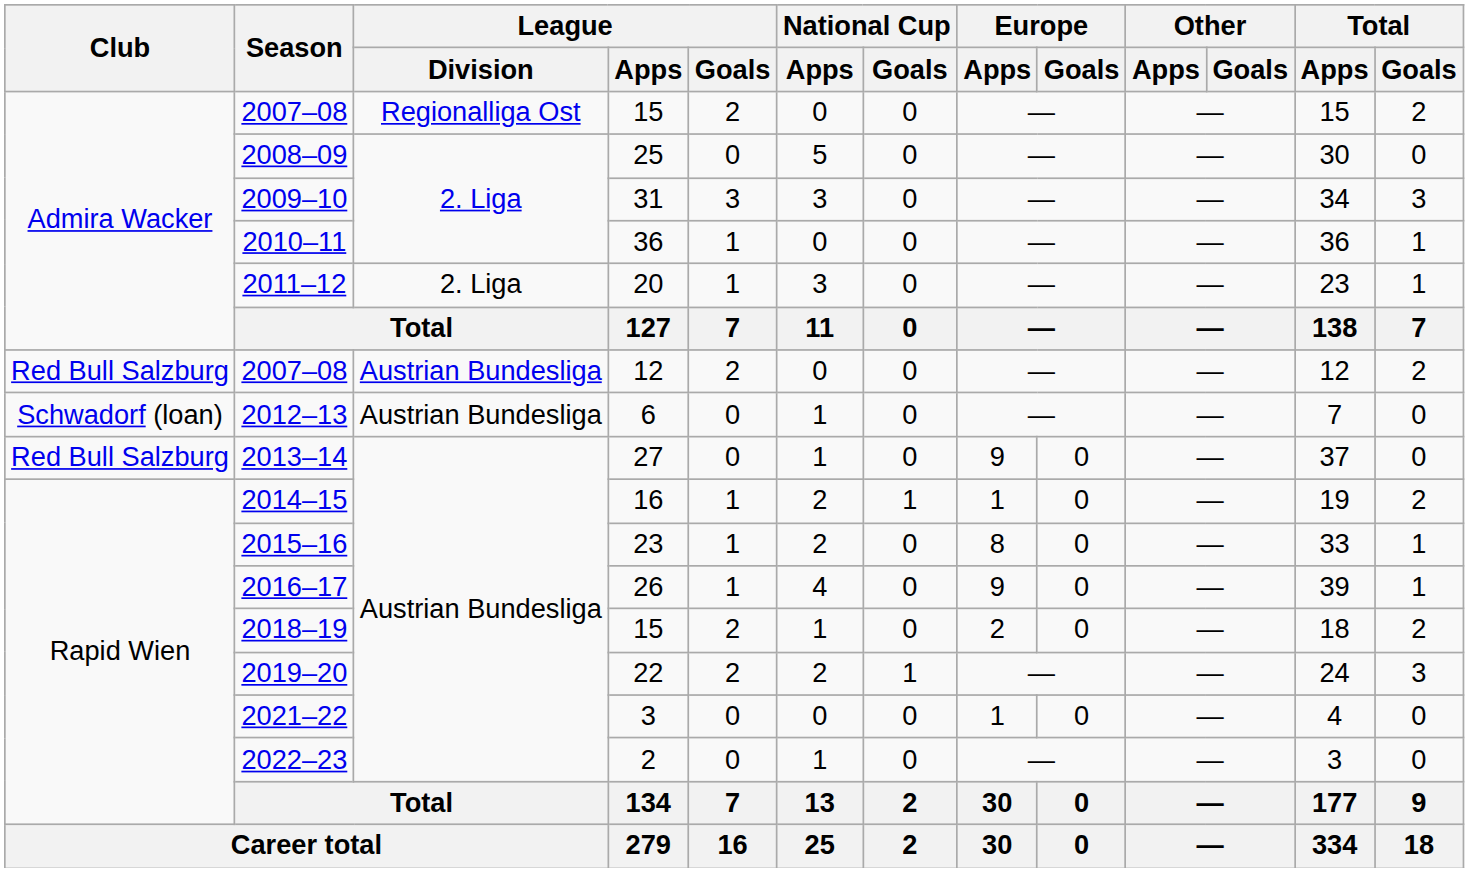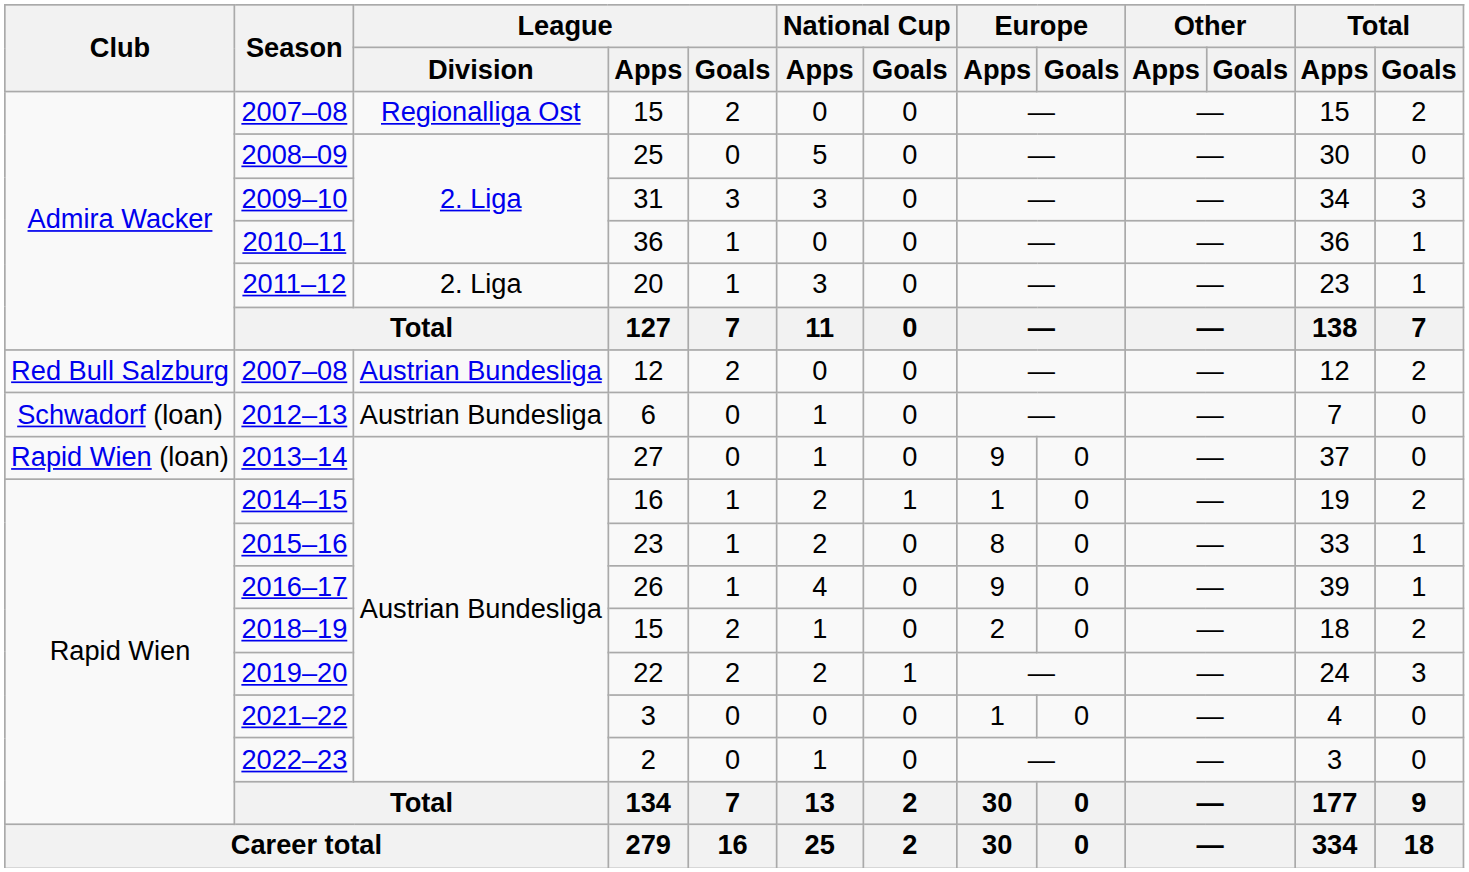 <table class="wikitable" style="text-align:center">
 <tr>
 <th rowspan="2">Club</th>
 <th rowspan="2">Season</th>
 <th colspan="3">League</th>
 <th colspan="2">National Cup</th>
 <th colspan="2">Europe</th>
 <th colspan="2">Other</th>
 <th colspan="2">Total</th>
 </tr>
 <tr>
 <th>Division</th>
 <th>Apps</th>
 <th>Goals</th>
 <th>Apps</th>
 <th>Goals</th>
 <th>Apps</th>
 <th>Goals</th>
 <th>Apps</th>
 <th>Goals</th>
 <th>Apps</th>
 <th>Goals</th>
 </tr>
 <tr>
 <td rowspan="6"><a href='#'>Admira Wacker</a></td>
 <td><a href='#'>2007–08</a></td>
 <td><a href='#'>Regionalliga Ost</a></td>
 <td>15</td>
 <td>2</td>
 <td>0</td>
 <td>0</td>
 <td colspan="2">—</td>
 <td colspan="2">—</td>
 <td>15</td>
 <td>2</td>
 </tr>
 <tr>
 <td><a href='#'>2008–09</a></td>
 <td rowspan="3"><a href='#'>2. Liga</a></td>
 <td>25</td>
 <td>0</td>
 <td>5</td>
 <td>0</td>
 <td colspan="2">—</td>
 <td colspan="2">—</td>
 <td>30</td>
 <td>0</td>
 </tr>
 <tr>
 <td><a href='#'>2009–10</a></td>
 <td>31</td>
 <td>3</td>
 <td>3</td>
 <td>0</td>
 <td colspan="2">—</td>
 <td colspan="2">—</td>
 <td>34</td>
 <td>3</td>
 </tr>
 <tr>
 <td><a href='#'>2010–11</a></td>
 <td>36</td>
 <td>1</td>
 <td>0</td>
 <td>0</td>
 <td colspan="2">—</td>
 <td colspan="2">—</td>
 <td>36</td>
 <td>1</td>
 </tr>
 <tr>
 <td><a href='#'>2011–12</a></td>
 <td>2. Liga</td>
 <td>20</td>
 <td>1</td>
 <td>3</td>
 <td>0</td>
 <td colspan="2">—</td>
 <td colspan="2">—</td>
 <td>23</td>
 <td>1</td>
 </tr>
 <tr>
 <th colspan="2">Total</th>
 <th>127</th>
 <th>7</th>
 <th>11</th>
 <th>0</th>
 <th colspan="2">—</th>
 <th colspan="2">—</th>
 <th>138</th>
 <th>7</th>
 </tr>
 <tr>
 <td><a href='#'>Red Bull Salzburg</a></td>
 <td><a href='#'>2007–08</a></td>
 <td><a href='#'>Austrian Bundesliga</a></td>
 <td>12</td>
 <td>2</td>
 <td>0</td>
 <td>0</td>
 <td colspan="2">—</td>
 <td colspan="2">—</td>
 <td>12</td>
 <td>2</td>
 </tr>
 <tr>
 <td><a href='#'>Schwadorf</a> (loan)</td>
 <td><a href='#'>2012–13</a></td>
 <td>Austrian Bundesliga</td>
 <td>6</td>
 <td>0</td>
 <td>1</td>
 <td>0</td>
 <td colspan="2">—</td>
 <td colspan="2">—</td>
 <td>7</td>
 <td>0</td>
 </tr>
 <tr>
-<td><a href='#'>Red Bull Salzburg</a></td>
+<td><a href='#'>Rapid Wien</a> (loan)</td>
 <td><a href='#'>2013–14</a></td>
 <td rowspan="8">Austrian Bundesliga</td>
 <td>27</td>
 <td>0</td>
 <td>1</td>
 <td>0</td>
 <td>9</td>
 <td>0</td>
 <td colspan="2">—</td>
 <td>37</td>
 <td>0</td>
 </tr>
 <tr>
 <td rowspan="8">Rapid Wien</td>
 <td><a href='#'>2014–15</a></td>
 <td>16</td>
 <td>1</td>
 <td>2</td>
 <td>1</td>
 <td>1</td>
 <td>0</td>
 <td colspan="2">—</td>
 <td>19</td>
 <td>2</td>
 </tr>
 <tr>
 <td><a href='#'>2015–16</a></td>
 <td>23</td>
 <td>1</td>
 <td>2</td>
 <td>0</td>
 <td>8</td>
 <td>0</td>
 <td colspan="2">—</td>
 <td>33</td>
 <td>1</td>
 </tr>
 <tr>
 <td><a href='#'>2016–17</a></td>
 <td>26</td>
 <td>1</td>
 <td>4</td>
 <td>0</td>
 <td>9</td>
 <td>0</td>
 <td colspan="2">—</td>
 <td>39</td>
 <td>1</td>
 </tr>
 <tr>
 <td><a href='#'>2018–19</a></td>
 <td>15</td>
 <td>2</td>
 <td>1</td>
 <td>0</td>
 <td>2</td>
 <td>0</td>
 <td colspan="2">—</td>
 <td>18</td>
 <td>2</td>
 </tr>
 <tr>
 <td><a href='#'>2019–20</a></td>
 <td>22</td>
 <td>2</td>
 <td>2</td>
 <td>1</td>
 <td colspan="2">—</td>
 <td colspan="2">—</td>
 <td>24</td>
 <td>3</td>
 </tr>
 <tr>
 <td><a href='#'>2021–22</a></td>
 <td>3</td>
 <td>0</td>
 <td>0</td>
 <td>0</td>
 <td>1</td>
 <td>0</td>
 <td colspan="2">—</td>
 <td>4</td>
 <td>0</td>
 </tr>
 <tr>
 <td><a href='#'>2022–23</a></td>
 <td>2</td>
 <td>0</td>
 <td>1</td>
 <td>0</td>
 <td colspan="2">—</td>
 <td colspan="2">—</td>
 <td>3</td>
 <td>0</td>
 </tr>
 <tr>
 <th colspan="2">Total</th>
 <th>134</th>
 <th>7</th>
 <th>13</th>
 <th>2</th>
 <th>30</th>
 <th>0</th>
 <th colspan="2">—</th>
 <th>177</th>
 <th>9</th>
 </tr>
 <tr>
 <th colspan="3">Career total</th>
 <th>279</th>
 <th>16</th>
 <th>25</th>
 <th>2</th>
 <th>30</th>
 <th>0</th>
 <th colspan="2">—</th>
 <th>334</th>
 <th>18</th>
 </tr>
 </table>
